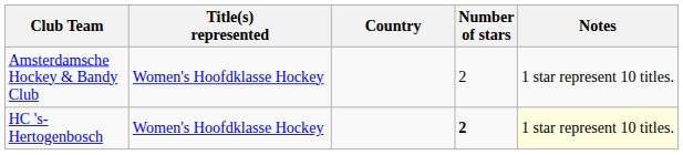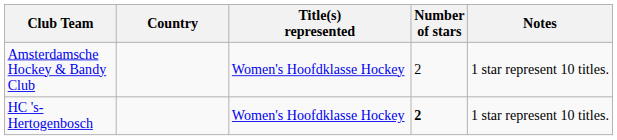 <table class="wikitable sortable">
 <tr>
 <th width=120>Club Team</th>
+<th width=120>Country</th>
 <th width=200>Title(s)<br>represented</th>
-<th width=120>Country</th>
 <th>Number<br>of stars</th>
 <th class="unsortable">Notes</th>
 </tr>
 <tr>
 <td><a href='#'>Amsterdamsche Hockey & Bandy Club</a></td>
+<td></td>
 <td><a href='#'>Women's Hoofdklasse Hockey</a></td>
-<td></td>
 <td>2</td>
 <td>1 star represent 10 titles.</td>
 </tr>
 <tr>
 <td><a href='#'>HC 's-Hertogenbosch</a></td>
+<td></td>
 <td><a href='#'>Women's Hoofdklasse Hockey</a></td>
-<td></td>
 <td><strong>2</strong></td>
-<td style="background: lightyellow;">1 star represent 10 titles.</td>
+<td>1 star represent 10 titles.</td>
 </tr>
 </table>
